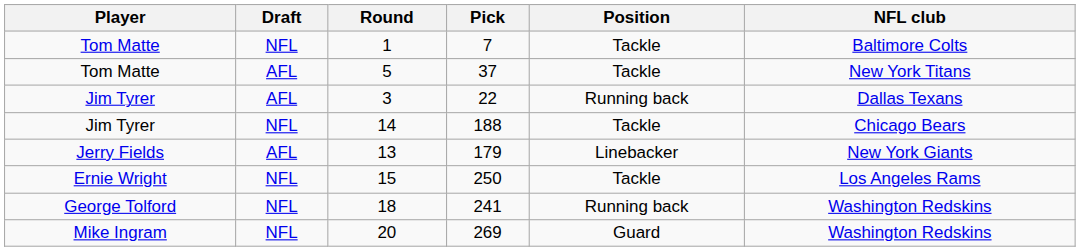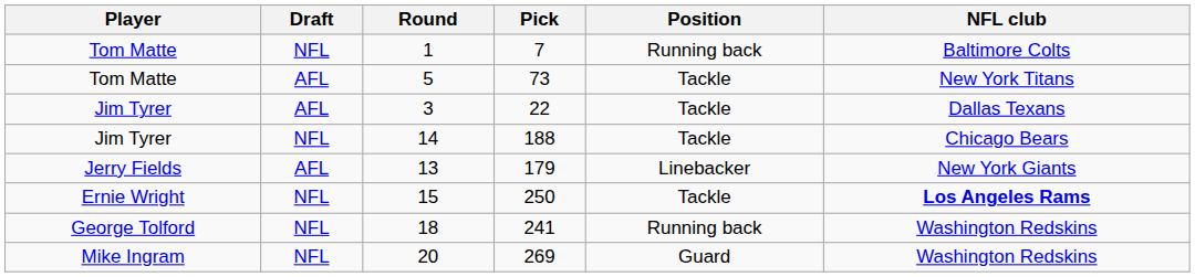 <table class="wikitable" width="80%">
 <tr>
 <th>Player</th>
 <th>Draft</th>
 <th>Round</th>
 <th>Pick</th>
 <th>Position</th>
 <th>NFL club</th>
 </tr>
 <tr align="center" bgcolor="">
 <td><a href='#'>Tom Matte</a></td>
 <td><a href='#'>NFL</a></td>
 <td>1</td>
 <td>7</td>
-<td>Tackle</td>
+<td>Running back</td>
 <td><a href='#'>Baltimore Colts</a></td>
 </tr>
 <tr align="center" bgcolor="">
 <td>Tom Matte</td>
 <td><a href='#'>AFL</a></td>
 <td>5</td>
-<td>37</td>
+<td>73</td>
 <td>Tackle</td>
 <td><a href='#'>New York Titans</a></td>
 </tr>
 <tr align="center" bgcolor="">
 <td><a href='#'>Jim Tyrer</a></td>
 <td><a href='#'>AFL</a></td>
 <td>3</td>
 <td>22</td>
-<td>Running back</td>
+<td>Tackle</td>
 <td><a href='#'>Dallas Texans</a></td>
 </tr>
 <tr align="center" bgcolor="">
 <td>Jim Tyrer</td>
 <td><a href='#'>NFL</a></td>
 <td>14</td>
 <td>188</td>
 <td>Tackle</td>
 <td><a href='#'>Chicago Bears</a></td>
 </tr>
 <tr align="center" bgcolor="">
 <td><a href='#'>Jerry Fields</a></td>
 <td><a href='#'>AFL</a></td>
 <td>13</td>
 <td>179</td>
 <td>Linebacker</td>
 <td><a href='#'>New York Giants</a></td>
 </tr>
 <tr align="center" bgcolor="">
 <td><a href='#'>Ernie Wright</a></td>
 <td><a href='#'>NFL</a></td>
 <td>15</td>
 <td>250</td>
 <td>Tackle</td>
-<td><a href='#'>Los Angeles Rams</a></td>
+<td><strong><a href='#'>Los Angeles Rams</a></strong></td>
 </tr>
 <tr align="center" bgcolor="">
 <td><a href='#'>George Tolford</a></td>
 <td><a href='#'>NFL</a></td>
 <td>18</td>
 <td>241</td>
 <td>Running back</td>
 <td><a href='#'>Washington Redskins</a></td>
 </tr>
 <tr align="center" bgcolor="">
 <td><a href='#'>Mike Ingram</a></td>
 <td><a href='#'>NFL</a></td>
 <td>20</td>
 <td>269</td>
 <td>Guard</td>
 <td><a href='#'>Washington Redskins</a></td>
 </tr>
 </table>
